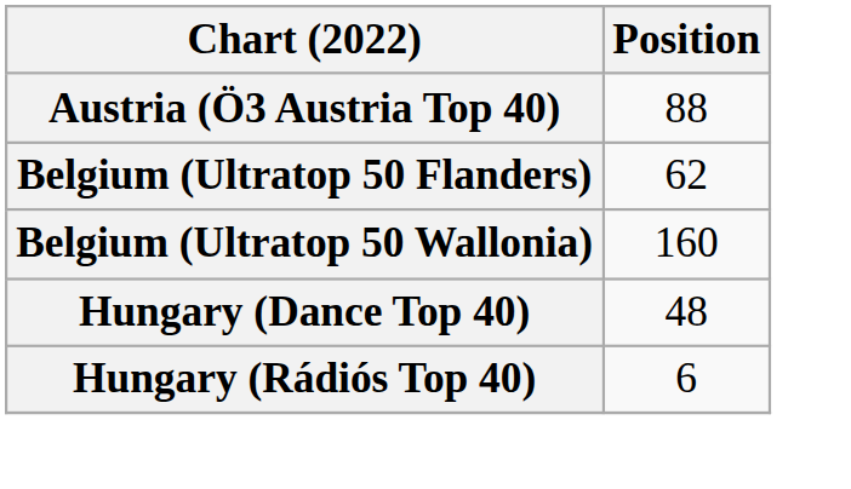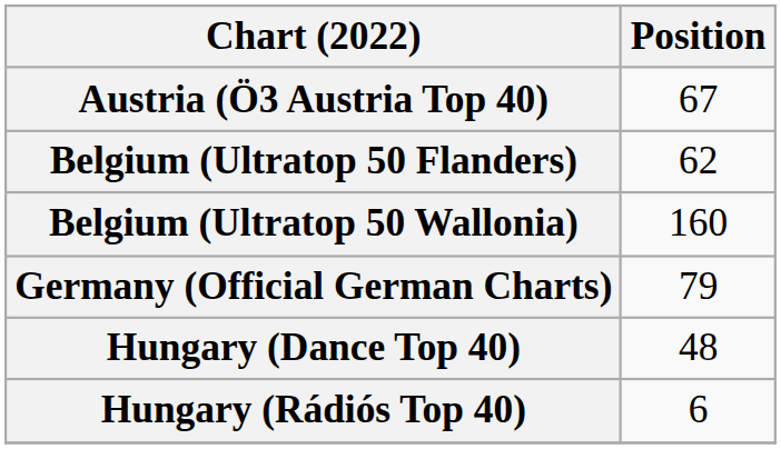 <table class="wikitable sortable plainrowheaders" style="text-align:center">
 <tr>
 <th scope="col">Chart (2022)</th>
 <th scope="col">Position</th>
 </tr>
 <tr>
 <th scope="row">Austria (Ö3 Austria Top 40)</th>
-<td>88</td>
+<td>67</td>
 </tr>
 <tr>
 <th scope="row">Belgium (Ultratop 50 Flanders)</th>
 <td>62</td>
 </tr>
 <tr>
 <th scope="row">Belgium (Ultratop 50 Wallonia)</th>
 <td>160</td>
+</tr>
+<tr>
+<th scope="row">Germany (Official German Charts)</th>
+<td>79</td>
 </tr>
 <tr>
 <th scope="row">Hungary (Dance Top 40)</th>
 <td>48</td>
 </tr>
 <tr>
 <th scope="row">Hungary (Rádiós Top 40)</th>
 <td>6</td>
 </tr>
 <tr>
 </tr>
 </table>
